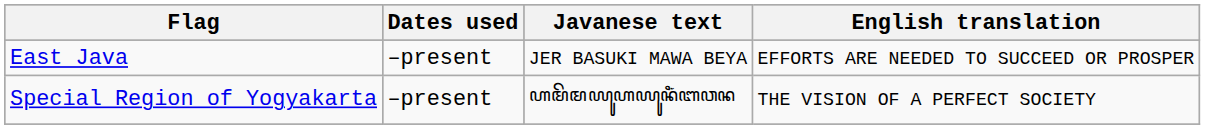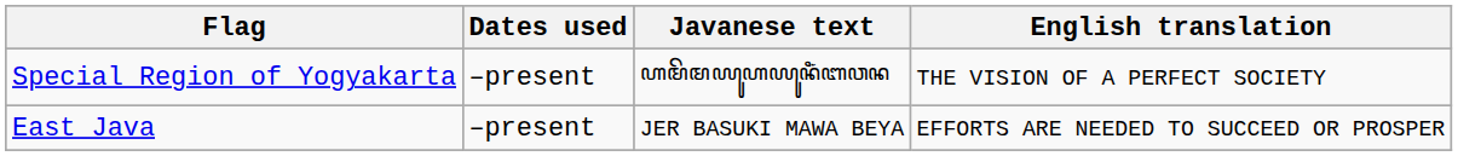 <table class="wikitable sortable noresize">
 <tr>
 <th>Flag</th>
 <th>Dates used</th>
 <th>Javanese text</th>
 <th>English translation</th>
 </tr>
 <tr>
+<td> <a href='#'>Special Region of Yogyakarta</a></td>
+<td>–present</td>
+<td><small>ꦲꦩꦼꦩꦪꦸꦲꦪꦸꦤꦶꦁꦧꦮꦤ</small></td>
+<td><small>THE VISION OF A PERFECT SOCIETY</small></td>
+</tr>
+<tr>
 <td> <a href='#'>East Java</a></td>
 <td>–present</td>
 <td><small>JER BASUKI MAWA BEYA</small></td>
 <td><small>EFFORTS ARE NEEDED TO SUCCEED OR PROSPER</small></td>
 </tr>
-<tr>
-<td> <a href='#'>Special Region of Yogyakarta</a></td>
-<td>–present</td>
-<td><small>ꦲꦩꦼꦩꦪꦸꦲꦪꦸꦤꦶꦁꦧꦮꦤ</small></td>
-<td><small>THE VISION OF A PERFECT SOCIETY</small></td>
-</tr>
 </table>
